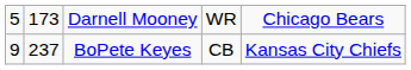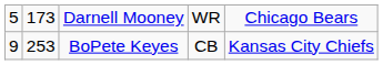 <table class="wikitable" style="text-align:center">
 <tr>
 <td>5</td>
 <td>173</td>
 <td><a href='#'>Darnell Mooney</a></td>
 <td>WR</td>
 <td><a href='#'>Chicago Bears</a></td>
 </tr>
 <tr>
 <td>9</td>
-<td>237</td>
+<td>253</td>
 <td><a href='#'>BoPete Keyes</a></td>
 <td>CB</td>
 <td><a href='#'>Kansas City Chiefs</a></td>
 </tr>
 </table>
